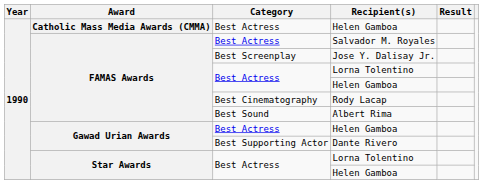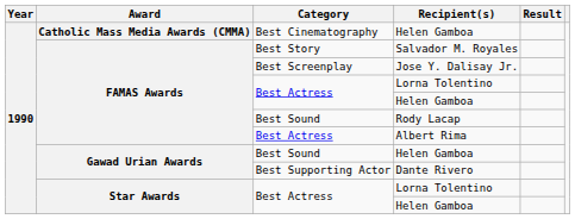 <table class="wikitable sortable plainrowheaders">
 <tr>
 <th scope="col" data-sort-type="date">Year</th>
 <th scope="col">Award</th>
 <th scope="col">Category</th>
 <th scope="col">Recipient(s)</th>
 <th scope="col">Result</th>
 <th scope="col" class="unsortable"></th>
 </tr>
 <tr>
 <th rowspan="11" scope="row">1990</th>
 <th rowspan="1" scope="row">Catholic Mass Media Awards (CMMA)</th>
-<td>Best Actress</td>
+<td>Best Cinematography</td>
 <td>Helen Gamboa</td>
 <td></td>
 <td rowspan="11" scope="row"></td>
 </tr>
 <tr>
 <th rowspan="6" scope="row">FAMAS Awards</th>
-<td><a href='#'>Best Actress</a></td>
+<td>Best Story</td>
 <td>Salvador M. Royales</td>
 <td></td>
 </tr>
 <tr>
 <td>Best Screenplay</td>
 <td>Jose Y. Dalisay Jr.</td>
 <td></td>
 </tr>
 <tr>
 <td rowspan="2"><a href='#'>Best Actress</a></td>
 <td>Lorna Tolentino</td>
 <td></td>
 </tr>
 <tr>
 <td>Helen Gamboa</td>
 <td></td>
 </tr>
 <tr>
-<td>Best Cinematography</td>
+<td>Best Sound</td>
 <td>Rody Lacap</td>
 <td></td>
 </tr>
 <tr>
-<td>Best Sound</td>
+<td><a href='#'>Best Actress</a></td>
 <td>Albert Rima</td>
 <td></td>
 </tr>
 <tr>
 <th rowspan="2" scope="row">Gawad Urian Awards</th>
-<td><a href='#'>Best Actress</a></td>
+<td>Best Sound</td>
 <td>Helen Gamboa</td>
 <td></td>
 </tr>
 <tr>
 <td>Best Supporting Actor</td>
 <td>Dante Rivero</td>
 <td></td>
 </tr>
 <tr>
 <th rowspan="2" scope="row">Star Awards</th>
 <td rowspan="2">Best Actress</td>
 <td>Lorna Tolentino</td>
 <td></td>
 </tr>
 <tr>
 <td>Helen Gamboa</td>
 <td></td>
 </tr>
 </table>
